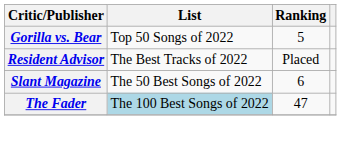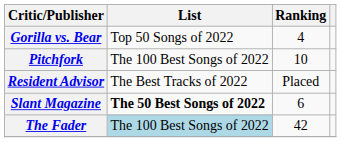 <table class="wikitable plainrowheaders">
 <tr>
 <th>Critic/Publisher</th>
 <th>List</th>
 <th>Ranking</th>
 <th class="unsortable"></th>
 </tr>
 <tr>
 <th scope="row"><em><a href='#'>Gorilla vs. Bear</a></em></th>
 <td>Top 50 Songs of 2022</td>
-<td style="text-align:center">5</td>
+<td style="text-align:center">4</td>
+<td style="text-align:center"></td>
+</tr>
+<tr>
+<th scope="row"><em><a href='#'>Pitchfork</a></em></th>
+<td>The 100 Best Songs of 2022</td>
+<td style="text-align:center">10</td>
 <td style="text-align:center"></td>
 </tr>
 <tr>
 <th scope="row"><em><a href='#'>Resident Advisor</a></em></th>
 <td>The Best Tracks of 2022</td>
 <td style="text-align:center">Placed</td>
 <td style="text-align:center"></td>
 </tr>
 <tr>
 <th scope="row"><em><a href='#'>Slant Magazine</a></em></th>
-<td>The 50 Best Songs of 2022</td>
+<td><strong>The 50 Best Songs of 2022</strong></td>
 <td style="text-align:center">6</td>
 <td style="text-align:center"></td>
 </tr>
 <tr>
 <th scope="row"><em><a href='#'>The Fader</a></em></th>
 <td style="background: lightblue;">The 100 Best Songs of 2022</td>
-<td style="text-align:center">47</td>
+<td style="text-align:center">42</td>
 <td style="text-align:center"></td>
 </tr>
 <tr>
 </tr>
 </table>
